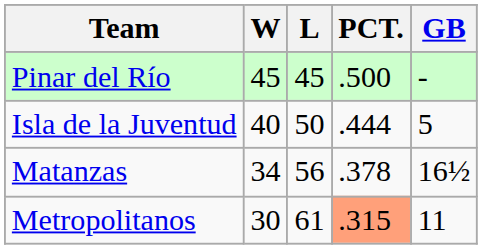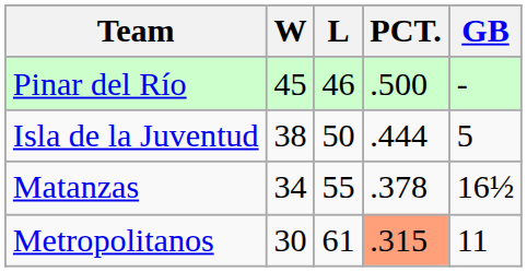 <table class="wikitable">
 <tr>
 <th>Team</th>
 <th>W</th>
 <th>L</th>
 <th>PCT.</th>
 <th><a href='#'>GB</a></th>
 </tr>
 <tr style="background:#ccffcc;">
 <td><a href='#'>Pinar del Río</a></td>
 <td>45</td>
-<td>45</td>
+<td>46</td>
 <td>.500</td>
 <td>-</td>
 </tr>
 <tr>
 <td><a href='#'>Isla de la Juventud</a></td>
-<td>40</td>
+<td>38</td>
 <td>50</td>
 <td>.444</td>
 <td>5</td>
 </tr>
 <tr>
 <td><a href='#'>Matanzas</a></td>
 <td>34</td>
-<td>56</td>
+<td>55</td>
 <td>.378</td>
 <td>16½</td>
 </tr>
 <tr>
 <td><a href='#'>Metropolitanos</a></td>
 <td>30</td>
 <td>61</td>
 <td style="background: lightsalmon;">.315</td>
 <td>11</td>
 </tr>
 </table>
